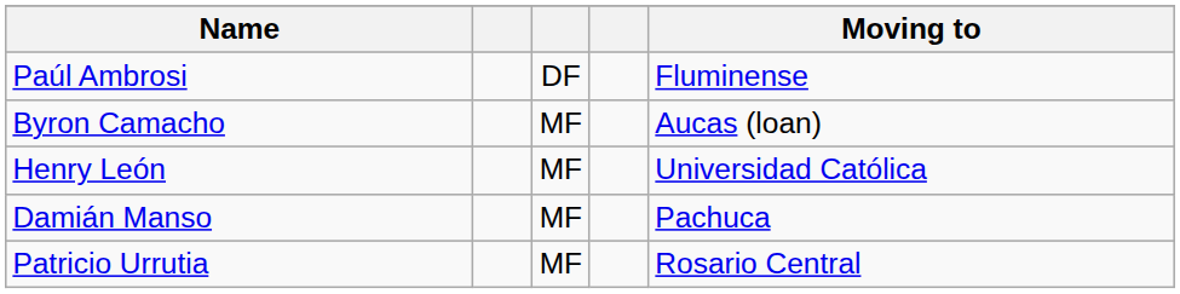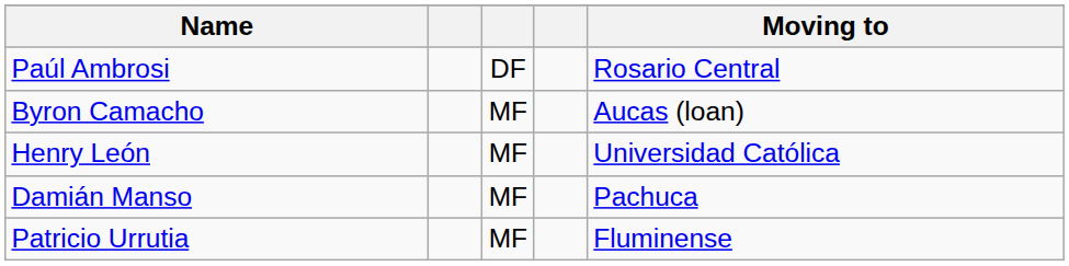 <table class="wikitable" style="text-align: center; width:50%">
 <tr>
 </tr>
 <tr>
 <th width=40% align="center">Name</th>
 <th width=5% align="center"></th>
 <th width=5% align="center"></th>
 <th width=5% align="center"></th>
 <th width=45% align="center">Moving to</th>
 </tr>
 <tr>
 <td align=left><a href='#'>Paúl Ambrosi</a></td>
 <td></td>
 <td>DF</td>
 <td></td>
-<td align=left> <a href='#'>Fluminense</a></td>
+<td align=left> <a href='#'>Rosario Central</a></td>
 </tr>
 <tr>
 <td align=left><a href='#'>Byron Camacho</a></td>
 <td></td>
 <td>MF</td>
 <td></td>
 <td align=left> <a href='#'>Aucas</a> (loan)</td>
 </tr>
 <tr>
 <td align=left><a href='#'>Henry León</a></td>
 <td></td>
 <td>MF</td>
 <td></td>
 <td align=left> <a href='#'>Universidad Católica</a></td>
 </tr>
 <tr>
 <td align=left><a href='#'>Damián Manso</a></td>
 <td></td>
 <td>MF</td>
 <td></td>
 <td align=left> <a href='#'>Pachuca</a></td>
 </tr>
 <tr>
 <td align=left><a href='#'>Patricio Urrutia</a></td>
 <td></td>
 <td>MF</td>
 <td></td>
-<td align=left> <a href='#'>Rosario Central</a></td>
+<td align=left> <a href='#'>Fluminense</a></td>
 </tr>
 </table>
